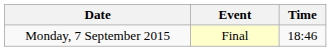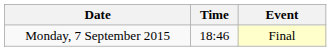 <table class = "wikitable" style="text-align:center;">
 <tr>
 <th width=220>Date</th>
+<th width=50>Time</th>
 <th width=100>Event</th>
-<th width=50>Time</th>
 </tr>
 <tr>
 <td>Monday, 7 September 2015</td>
+<td>18:46</td>
 <td bgcolor=ffffcc>Final</td>
-<td>18:46</td>
 </tr>
 </table>
